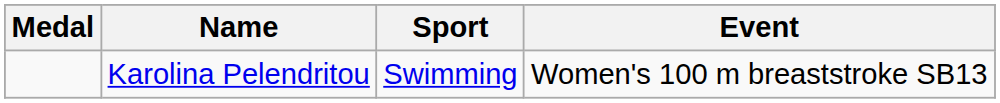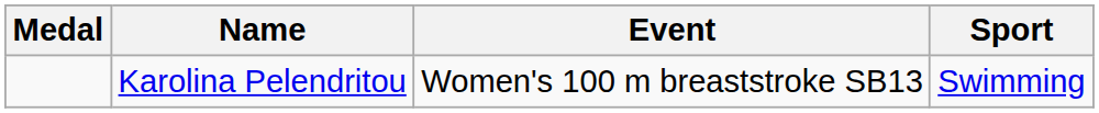 <table class="wikitable">
 <tr>
 <th>Medal</th>
 <th>Name</th>
+<th>Event</th>
 <th>Sport</th>
-<th>Event</th>
 </tr>
 <tr>
 <td></td>
 <td><a href='#'>Karolina Pelendritou</a></td>
+<td>Women's 100 m breaststroke SB13</td>
 <td><a href='#'>Swimming</a></td>
-<td>Women's 100 m breaststroke SB13</td>
 </tr>
 </table>
